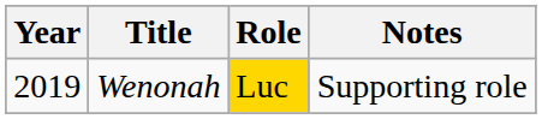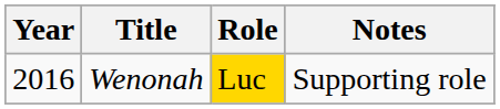 <table class="wikitable">
 <tr>
 <th scope="col">Year</th>
 <th scope="col">Title</th>
 <th scope="col">Role</th>
 <th scope="col">Notes</th>
 </tr>
 <tr>
-<td>2019</td>
+<td>2016</td>
 <td><em>Wenonah</em></td>
 <td style="background: gold;">Luc</td>
 <td>Supporting role</td>
 </tr>
 </table>
